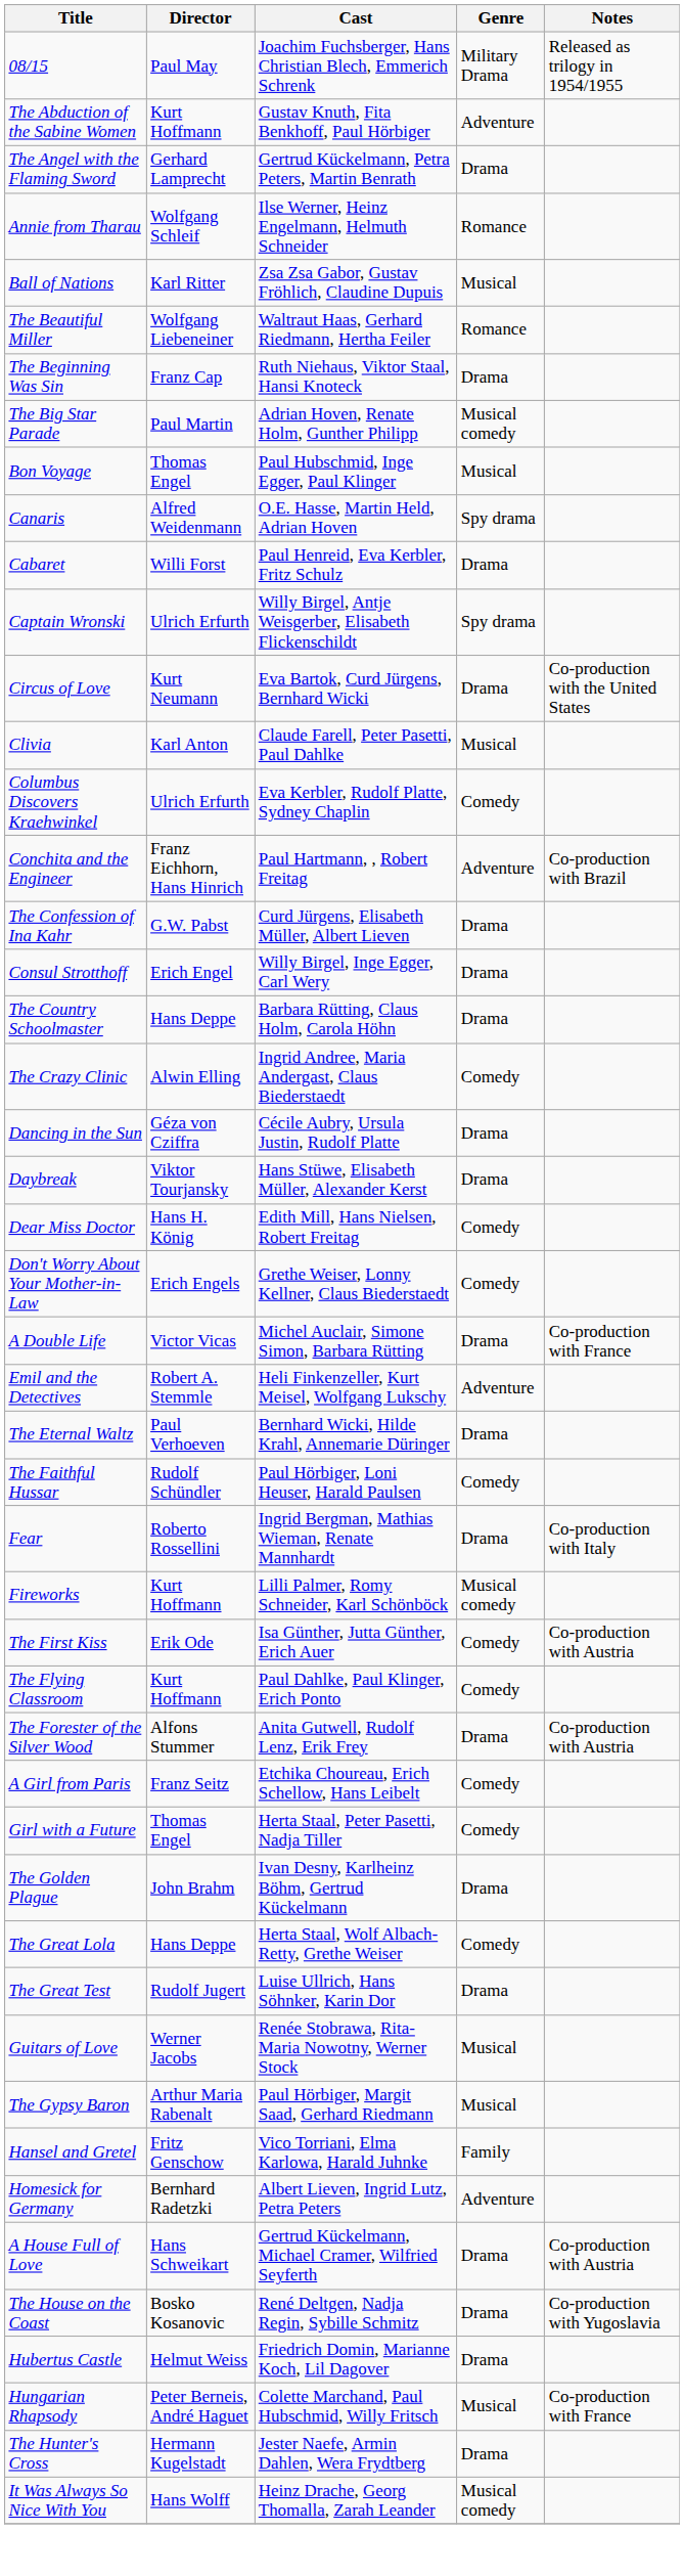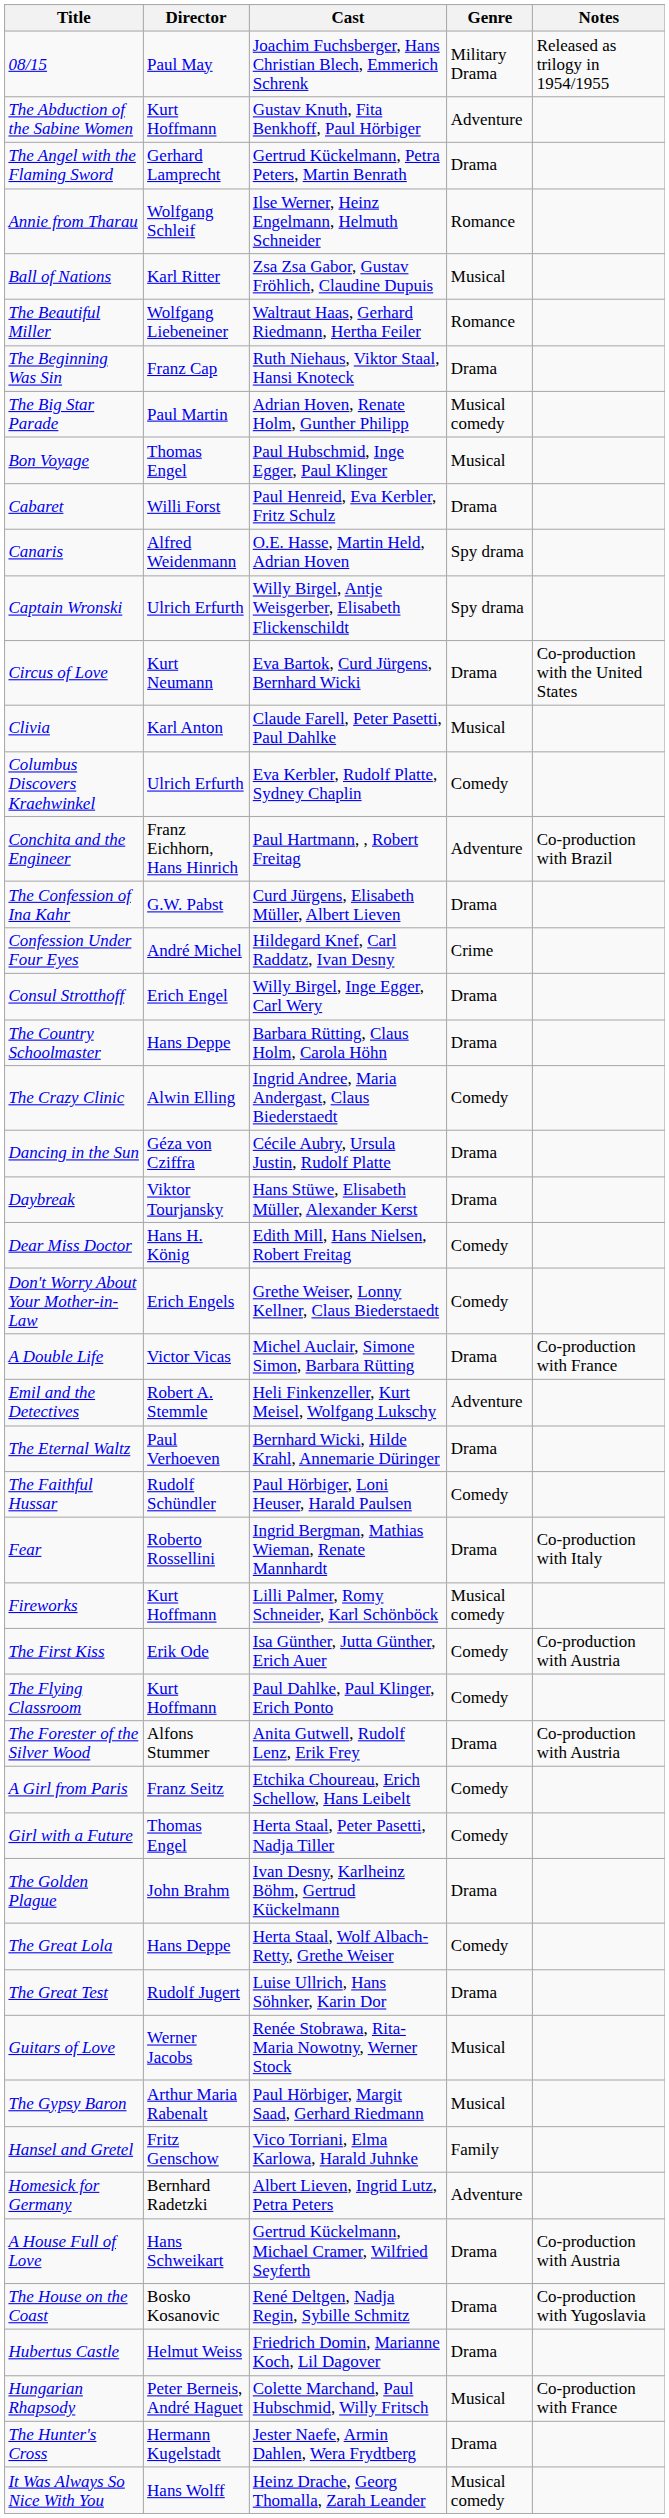 <table class="wikitable" style="width:100%;">
 <tr>
 <th style="width:21%;">Title</th>
 <th style="width:16%;">Director</th>
 <th style="width:30%;">Cast</th>
 <th style="width:13%;">Genre</th>
 <th style="width:20%;">Notes</th>
 </tr>
 <tr>
 <td><em><a href='#'>08/15</a></em></td>
 <td><a href='#'>Paul May</a></td>
 <td><a href='#'>Joachim Fuchsberger</a>, <a href='#'>Hans Christian Blech</a>, <a href='#'>Emmerich Schrenk</a></td>
 <td>Military Drama</td>
 <td>Released as trilogy in 1954/1955</td>
 </tr>
 <tr>
 <td><em><a href='#'>The Abduction of the Sabine Women</a></em></td>
 <td><a href='#'>Kurt Hoffmann</a></td>
 <td><a href='#'>Gustav Knuth</a>, <a href='#'>Fita Benkhoff</a>, <a href='#'>Paul Hörbiger</a></td>
 <td>Adventure</td>
 <td></td>
 </tr>
 <tr>
 <td><em><a href='#'>The Angel with the Flaming Sword</a></em></td>
 <td><a href='#'>Gerhard Lamprecht</a></td>
 <td><a href='#'>Gertrud Kückelmann</a>, <a href='#'>Petra Peters</a>, <a href='#'>Martin Benrath</a></td>
 <td>Drama</td>
 <td></td>
 </tr>
 <tr>
 <td><em><a href='#'>Annie from Tharau</a></em></td>
 <td><a href='#'>Wolfgang Schleif</a></td>
 <td><a href='#'>Ilse Werner</a>, <a href='#'>Heinz Engelmann</a>, <a href='#'>Helmuth Schneider</a></td>
 <td>Romance</td>
 <td></td>
 </tr>
 <tr>
 <td><em><a href='#'>Ball of Nations</a></em></td>
 <td><a href='#'>Karl Ritter</a></td>
 <td><a href='#'>Zsa Zsa Gabor</a>, <a href='#'>Gustav Fröhlich</a>, <a href='#'>Claudine Dupuis</a></td>
 <td>Musical</td>
 <td></td>
 </tr>
 <tr>
 <td><em><a href='#'>The Beautiful Miller</a></em></td>
 <td><a href='#'>Wolfgang Liebeneiner</a></td>
 <td><a href='#'>Waltraut Haas</a>, <a href='#'>Gerhard Riedmann</a>, <a href='#'>Hertha Feiler</a></td>
 <td>Romance</td>
 <td></td>
 </tr>
 <tr>
 <td><em><a href='#'>The Beginning Was Sin</a></em></td>
 <td><a href='#'>Franz Cap</a></td>
 <td><a href='#'>Ruth Niehaus</a>, <a href='#'>Viktor Staal</a>, <a href='#'>Hansi Knoteck</a></td>
 <td>Drama</td>
 <td></td>
 </tr>
 <tr>
 <td><em><a href='#'>The Big Star Parade</a></em></td>
 <td><a href='#'>Paul Martin</a></td>
 <td><a href='#'>Adrian Hoven</a>, <a href='#'>Renate Holm</a>, <a href='#'>Gunther Philipp</a></td>
 <td>Musical comedy</td>
 <td></td>
 </tr>
 <tr>
 <td><em><a href='#'>Bon Voyage</a></em></td>
 <td><a href='#'>Thomas Engel</a></td>
 <td><a href='#'>Paul Hubschmid</a>, <a href='#'>Inge Egger</a>, <a href='#'>Paul Klinger</a></td>
 <td>Musical</td>
 <td></td>
 </tr>
 <tr>
+<td><em><a href='#'>Cabaret</a></em></td>
+<td><a href='#'>Willi Forst</a></td>
+<td><a href='#'>Paul Henreid</a>, <a href='#'>Eva Kerbler</a>, <a href='#'>Fritz Schulz</a></td>
+<td>Drama</td>
+<td></td>
+</tr>
+<tr>
 <td><em><a href='#'>Canaris</a></em></td>
 <td><a href='#'>Alfred Weidenmann</a></td>
 <td><a href='#'>O.E. Hasse</a>, <a href='#'>Martin Held</a>, <a href='#'>Adrian Hoven</a></td>
 <td>Spy drama</td>
-<td></td>
-</tr>
-<tr>
-<td><em><a href='#'>Cabaret</a></em></td>
-<td><a href='#'>Willi Forst</a></td>
-<td><a href='#'>Paul Henreid</a>, <a href='#'>Eva Kerbler</a>, <a href='#'>Fritz Schulz</a></td>
-<td>Drama</td>
 <td></td>
 </tr>
 <tr>
 <td><em><a href='#'>Captain Wronski</a></em></td>
 <td><a href='#'>Ulrich Erfurth</a></td>
 <td><a href='#'>Willy Birgel</a>, <a href='#'>Antje Weisgerber</a>, <a href='#'>Elisabeth Flickenschildt</a></td>
 <td>Spy drama</td>
 <td></td>
 </tr>
 <tr>
 <td><em><a href='#'>Circus of Love</a></em></td>
 <td><a href='#'>Kurt Neumann</a></td>
 <td><a href='#'>Eva Bartok</a>, <a href='#'>Curd Jürgens</a>, <a href='#'>Bernhard Wicki</a></td>
 <td>Drama</td>
 <td>Co-production with the United States</td>
 </tr>
 <tr>
 <td><em><a href='#'>Clivia</a></em></td>
 <td><a href='#'>Karl Anton</a></td>
 <td><a href='#'>Claude Farell</a>, <a href='#'>Peter Pasetti</a>, <a href='#'>Paul Dahlke</a></td>
 <td>Musical</td>
 <td></td>
 </tr>
 <tr>
 <td><em><a href='#'>Columbus Discovers Kraehwinkel</a></em></td>
 <td><a href='#'>Ulrich Erfurth</a></td>
 <td><a href='#'>Eva Kerbler</a>, <a href='#'>Rudolf Platte</a>, <a href='#'>Sydney Chaplin</a></td>
 <td>Comedy</td>
 <td></td>
 </tr>
 <tr>
 <td><em><a href='#'>Conchita and the Engineer</a></em></td>
 <td>Franz Eichhorn, <a href='#'>Hans Hinrich</a></td>
 <td><a href='#'>Paul Hartmann</a>, , <a href='#'>Robert Freitag</a></td>
 <td>Adventure</td>
 <td>Co-production with Brazil</td>
 </tr>
 <tr>
 <td><em><a href='#'>The Confession of Ina Kahr</a></em></td>
 <td><a href='#'>G.W. Pabst</a></td>
 <td><a href='#'>Curd Jürgens</a>, <a href='#'>Elisabeth Müller</a>, <a href='#'>Albert Lieven</a></td>
 <td>Drama</td>
+<td></td>
+</tr>
+<tr>
+<td><em><a href='#'>Confession Under Four Eyes</a></em></td>
+<td><a href='#'>André Michel</a></td>
+<td><a href='#'>Hildegard Knef</a>, <a href='#'>Carl Raddatz</a>, <a href='#'>Ivan Desny</a></td>
+<td>Crime</td>
 <td></td>
 </tr>
 <tr>
 <td><em><a href='#'>Consul Strotthoff</a></em></td>
 <td><a href='#'>Erich Engel</a></td>
 <td><a href='#'>Willy Birgel</a>, <a href='#'>Inge Egger</a>, <a href='#'>Carl Wery</a></td>
 <td>Drama</td>
 <td></td>
 </tr>
 <tr>
 <td><em><a href='#'>The Country Schoolmaster</a></em></td>
 <td><a href='#'>Hans Deppe</a></td>
 <td><a href='#'>Barbara Rütting</a>, <a href='#'>Claus Holm</a>, <a href='#'>Carola Höhn</a></td>
 <td>Drama</td>
 <td></td>
 </tr>
 <tr>
 <td><em><a href='#'>The Crazy Clinic</a></em></td>
 <td><a href='#'>Alwin Elling</a></td>
 <td><a href='#'>Ingrid Andree</a>, <a href='#'>Maria Andergast</a>, <a href='#'>Claus Biederstaedt</a></td>
 <td>Comedy</td>
 <td></td>
 </tr>
 <tr>
 <td><em><a href='#'>Dancing in the Sun</a></em></td>
 <td><a href='#'>Géza von Cziffra</a></td>
 <td><a href='#'>Cécile Aubry</a>, <a href='#'>Ursula Justin</a>, <a href='#'>Rudolf Platte</a></td>
 <td>Drama</td>
 <td></td>
 </tr>
 <tr>
 <td><em><a href='#'>Daybreak</a></em></td>
 <td><a href='#'>Viktor Tourjansky</a></td>
 <td><a href='#'>Hans Stüwe</a>, <a href='#'>Elisabeth Müller</a>, <a href='#'>Alexander Kerst</a></td>
 <td>Drama</td>
 <td></td>
 </tr>
 <tr>
 <td><em><a href='#'>Dear Miss Doctor</a></em></td>
 <td><a href='#'>Hans H. König</a></td>
 <td><a href='#'>Edith Mill</a>, <a href='#'>Hans Nielsen</a>, <a href='#'>Robert Freitag</a></td>
 <td>Comedy</td>
 <td></td>
 </tr>
 <tr>
 <td><em><a href='#'>Don't Worry About Your Mother-in-Law</a></em></td>
 <td><a href='#'>Erich Engels</a></td>
 <td><a href='#'>Grethe Weiser</a>, <a href='#'>Lonny Kellner</a>, <a href='#'>Claus Biederstaedt</a></td>
 <td>Comedy</td>
 <td></td>
 </tr>
 <tr>
 <td><em><a href='#'>A Double Life</a></em></td>
 <td><a href='#'>Victor Vicas</a></td>
 <td><a href='#'>Michel Auclair</a>, <a href='#'>Simone Simon</a>, <a href='#'>Barbara Rütting</a></td>
 <td>Drama</td>
 <td>Co-production with France</td>
 </tr>
 <tr>
 <td><em><a href='#'>Emil and the Detectives</a></em></td>
 <td><a href='#'>Robert A. Stemmle</a></td>
 <td><a href='#'>Heli Finkenzeller</a>, <a href='#'>Kurt Meisel</a>, <a href='#'>Wolfgang Lukschy</a></td>
 <td>Adventure</td>
 <td></td>
 </tr>
 <tr>
 <td><em><a href='#'>The Eternal Waltz</a></em></td>
 <td><a href='#'>Paul Verhoeven</a></td>
 <td><a href='#'>Bernhard Wicki</a>, <a href='#'>Hilde Krahl</a>, <a href='#'>Annemarie Düringer</a></td>
 <td>Drama</td>
 <td></td>
 </tr>
 <tr>
 <td><em><a href='#'>The Faithful Hussar</a></em></td>
 <td><a href='#'>Rudolf Schündler</a></td>
 <td><a href='#'>Paul Hörbiger</a>, <a href='#'>Loni Heuser</a>, <a href='#'>Harald Paulsen</a></td>
 <td>Comedy</td>
 <td></td>
 </tr>
 <tr>
 <td><em><a href='#'>Fear</a></em></td>
 <td><a href='#'>Roberto Rossellini</a></td>
 <td><a href='#'>Ingrid Bergman</a>, <a href='#'>Mathias Wieman</a>, <a href='#'>Renate Mannhardt</a></td>
 <td>Drama</td>
 <td>Co-production with Italy</td>
 </tr>
 <tr>
 <td><em><a href='#'>Fireworks</a></em></td>
 <td><a href='#'>Kurt Hoffmann</a></td>
 <td><a href='#'>Lilli Palmer</a>, <a href='#'>Romy Schneider</a>, <a href='#'>Karl Schönböck</a></td>
 <td>Musical comedy</td>
 <td></td>
 </tr>
 <tr>
 <td><em><a href='#'>The First Kiss</a></em></td>
 <td><a href='#'>Erik Ode</a></td>
 <td><a href='#'>Isa Günther</a>, <a href='#'>Jutta Günther</a>, <a href='#'>Erich Auer</a></td>
 <td>Comedy</td>
 <td>Co-production with Austria</td>
 </tr>
 <tr>
 <td><em><a href='#'>The Flying Classroom</a></em></td>
 <td><a href='#'>Kurt Hoffmann</a></td>
 <td><a href='#'>Paul Dahlke</a>, <a href='#'>Paul Klinger</a>, <a href='#'>Erich Ponto</a></td>
 <td>Comedy</td>
 <td></td>
 </tr>
 <tr>
 <td><em><a href='#'>The Forester of the Silver Wood</a></em></td>
 <td>Alfons Stummer</td>
 <td><a href='#'>Anita Gutwell</a>, <a href='#'>Rudolf Lenz</a>, <a href='#'>Erik Frey</a></td>
 <td>Drama</td>
 <td>Co-production with Austria</td>
 </tr>
 <tr>
 <td><em><a href='#'>A Girl from Paris</a></em></td>
 <td><a href='#'>Franz Seitz</a></td>
 <td><a href='#'>Etchika Choureau</a>, <a href='#'>Erich Schellow</a>, <a href='#'>Hans Leibelt</a></td>
 <td>Comedy</td>
 <td></td>
 </tr>
 <tr>
 <td><em><a href='#'>Girl with a Future</a></em></td>
 <td><a href='#'>Thomas Engel</a></td>
 <td><a href='#'>Herta Staal</a>, <a href='#'>Peter Pasetti</a>, <a href='#'>Nadja Tiller</a></td>
 <td>Comedy</td>
 <td></td>
 </tr>
 <tr>
 <td><em><a href='#'>The Golden Plague</a></em></td>
 <td><a href='#'>John Brahm</a></td>
 <td><a href='#'>Ivan Desny</a>, <a href='#'>Karlheinz Böhm</a>, <a href='#'>Gertrud Kückelmann</a></td>
 <td>Drama</td>
 <td></td>
 </tr>
 <tr>
 <td><em><a href='#'>The Great Lola</a></em></td>
 <td><a href='#'>Hans Deppe</a></td>
 <td><a href='#'>Herta Staal</a>, <a href='#'>Wolf Albach-Retty</a>, <a href='#'>Grethe Weiser</a></td>
 <td>Comedy</td>
 <td></td>
 </tr>
 <tr>
 <td><em><a href='#'>The Great Test</a></em></td>
 <td><a href='#'>Rudolf Jugert</a></td>
 <td><a href='#'>Luise Ullrich</a>, <a href='#'>Hans Söhnker</a>, <a href='#'>Karin Dor</a></td>
 <td>Drama</td>
 <td></td>
 </tr>
 <tr>
 <td><em><a href='#'>Guitars of Love</a></em></td>
 <td><a href='#'>Werner Jacobs</a></td>
 <td><a href='#'>Renée Stobrawa</a>, <a href='#'>Rita-Maria Nowotny</a>, <a href='#'>Werner Stock</a></td>
 <td>Musical</td>
 <td></td>
 </tr>
 <tr>
 <td><em><a href='#'>The Gypsy Baron</a></em></td>
 <td><a href='#'>Arthur Maria Rabenalt</a></td>
 <td><a href='#'>Paul Hörbiger</a>, <a href='#'>Margit Saad</a>, <a href='#'>Gerhard Riedmann</a></td>
 <td>Musical</td>
 <td></td>
 </tr>
 <tr>
 <td><em><a href='#'>Hansel and Gretel</a></em></td>
 <td><a href='#'>Fritz Genschow</a></td>
 <td><a href='#'>Vico Torriani</a>, <a href='#'>Elma Karlowa</a>, <a href='#'>Harald Juhnke</a></td>
 <td>Family</td>
 <td></td>
 </tr>
 <tr>
 <td><em><a href='#'>Homesick for Germany</a></em></td>
 <td>Bernhard Radetzki</td>
 <td><a href='#'>Albert Lieven</a>, <a href='#'>Ingrid Lutz</a>, <a href='#'>Petra Peters</a></td>
 <td>Adventure</td>
 <td></td>
 </tr>
 <tr>
 <td><em><a href='#'>A House Full of Love</a></em></td>
 <td><a href='#'>Hans Schweikart</a></td>
 <td><a href='#'>Gertrud Kückelmann</a>, <a href='#'>Michael Cramer</a>, <a href='#'>Wilfried Seyferth</a></td>
 <td>Drama</td>
 <td>Co-production with Austria</td>
 </tr>
 <tr>
 <td><em><a href='#'>The House on the Coast</a></em></td>
 <td>Bosko Kosanovic</td>
 <td><a href='#'>René Deltgen</a>, <a href='#'>Nadja Regin</a>, <a href='#'>Sybille Schmitz</a></td>
 <td>Drama</td>
 <td>Co-production with Yugoslavia</td>
 </tr>
 <tr>
 <td><em><a href='#'>Hubertus Castle</a></em></td>
 <td><a href='#'>Helmut Weiss</a></td>
 <td><a href='#'>Friedrich Domin</a>, <a href='#'>Marianne Koch</a>, <a href='#'>Lil Dagover</a></td>
 <td>Drama</td>
 <td></td>
 </tr>
 <tr>
 <td><em><a href='#'>Hungarian Rhapsody</a></em></td>
 <td><a href='#'>Peter Berneis</a>, <a href='#'>André Haguet</a></td>
 <td><a href='#'>Colette Marchand</a>, <a href='#'>Paul Hubschmid</a>, <a href='#'>Willy Fritsch</a></td>
 <td>Musical</td>
 <td>Co-production with France</td>
 </tr>
 <tr>
 <td><em><a href='#'>The Hunter's Cross</a></em></td>
 <td><a href='#'>Hermann Kugelstadt</a></td>
 <td><a href='#'>Jester Naefe</a>, <a href='#'>Armin Dahlen</a>, <a href='#'>Wera Frydtberg</a></td>
 <td>Drama</td>
 <td></td>
 </tr>
 <tr>
 <td><em><a href='#'>It Was Always So Nice With You</a></em></td>
 <td><a href='#'>Hans Wolff</a></td>
 <td><a href='#'>Heinz Drache</a>, <a href='#'>Georg Thomalla</a>, <a href='#'>Zarah Leander</a></td>
 <td>Musical comedy</td>
 <td></td>
 </tr>
 <tr>
 </tr>
 </table>
